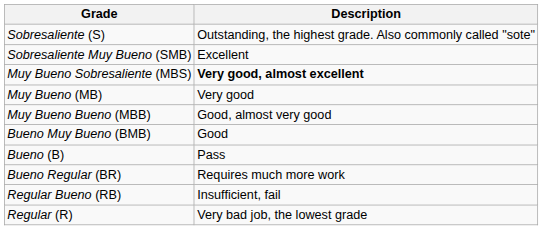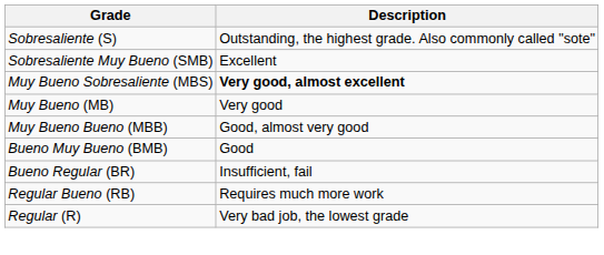 <table class="wikitable">
 <tr>
 <th>Grade</th>
 <th>Description</th>
 </tr>
 <tr>
 <td><em>Sobresaliente</em> (S)</td>
 <td>Outstanding, the highest grade. Also commonly called "sote"</td>
 </tr>
 <tr>
 <td><em>Sobresaliente Muy Bueno</em> (SMB)</td>
 <td>Excellent</td>
 </tr>
 <tr>
 <td><em>Muy Bueno Sobresaliente</em> (MBS)</td>
 <td><strong>Very good, almost excellent</strong></td>
 </tr>
 <tr>
 <td><em>Muy Bueno</em> (MB)</td>
 <td>Very good</td>
 </tr>
 <tr>
 <td><em>Muy Bueno Bueno</em> (MBB)</td>
 <td>Good, almost very good</td>
 </tr>
 <tr>
 <td><em>Bueno Muy Bueno</em> (BMB)</td>
 <td>Good</td>
 </tr>
 <tr>
-<td><em>Bueno</em> (B)</td>
-<td>Pass</td>
-</tr>
-<tr>
 <td><em>Bueno Regular</em> (BR)</td>
-<td>Requires much more work</td>
+<td>Insufficient, fail</td>
 </tr>
 <tr>
 <td><em>Regular Bueno</em> (RB)</td>
-<td>Insufficient, fail</td>
+<td>Requires much more work</td>
 </tr>
 <tr>
 <td><em>Regular</em> (R)</td>
 <td>Very bad job, the lowest grade</td>
 </tr>
 </table>
